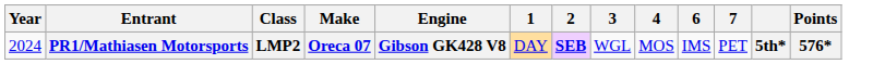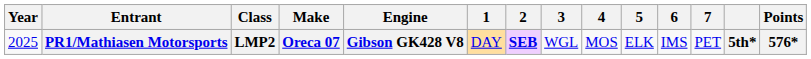 <table class="wikitable" style="text-align:center; font-size:90%">
 <tr>
 <th>Year</th>
 <th>Entrant</th>
 <th>Class</th>
 <th>Make</th>
 <th>Engine</th>
 <th>1</th>
 <th>2</th>
 <th>3</th>
 <th>4</th>
+<th>5</th>
 <th>6</th>
 <th>7</th>
 <th></th>
 <th>Points</th>
 </tr>
 <tr>
-<td><a href='#'>2024</a></td>
+<td><a href='#'>2025</a></td>
 <th><a href='#'>PR1/Mathiasen Motorsports</a></th>
 <th>LMP2</th>
 <th><a href='#'>Oreca 07</a></th>
 <th><a href='#'>Gibson</a> GK428 V8</th>
 <td style="background:#FFDF9F;"><a href='#'>DAY</a><br></td>
 <td style="background:#EFCFFF;"><strong><a href='#'>SEB</a><br></strong></td>
 <td style="background:#;"><a href='#'>WGL</a><br></td>
 <td><a href='#'>MOS</a></td>
+<td><a href='#'>ELK</a></td>
 <td style="background:#;"><a href='#'>IMS</a><br></td>
 <td style="background:#;"><a href='#'>PET</a><br></td>
 <th>5th*</th>
 <th>576*</th>
 </tr>
 </table>
